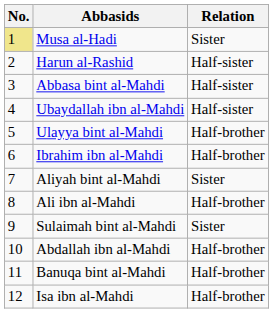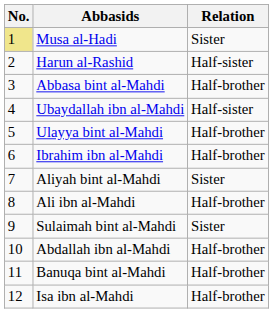 <table class="wikitable" border="2">
 <tr>
 <th>No.</th>
 <th>Abbasids</th>
 <th>Relation</th>
 </tr>
 <tr>
 <td style="background: khaki;">1</td>
 <td><a href='#'>Musa al-Hadi</a></td>
 <td>Sister</td>
 </tr>
 <tr>
 <td>2</td>
 <td><a href='#'>Harun al-Rashid</a></td>
 <td>Half-sister</td>
 </tr>
 <tr>
 <td>3</td>
 <td><a href='#'>Abbasa bint al-Mahdi</a></td>
-<td>Half-sister</td>
+<td>Half-brother</td>
 </tr>
 <tr>
 <td>4</td>
 <td><a href='#'>Ubaydallah ibn al-Mahdi</a></td>
 <td>Half-sister</td>
 </tr>
 <tr>
 <td>5</td>
 <td><a href='#'>Ulayya bint al-Mahdi</a></td>
 <td>Half-brother</td>
 </tr>
 <tr>
 <td>6</td>
 <td><a href='#'>Ibrahim ibn al-Mahdi</a></td>
 <td>Half-brother</td>
 </tr>
 <tr>
 <td>7</td>
 <td>Aliyah bint al-Mahdi</td>
 <td>Sister</td>
 </tr>
 <tr>
 <td>8</td>
 <td>Ali ibn al-Mahdi</td>
 <td>Half-brother</td>
 </tr>
 <tr>
 <td>9</td>
 <td>Sulaimah bint al-Mahdi</td>
 <td>Sister</td>
 </tr>
 <tr>
 <td>10</td>
 <td>Abdallah ibn al-Mahdi</td>
 <td>Half-brother</td>
 </tr>
 <tr>
 <td>11</td>
 <td>Banuqa bint al-Mahdi</td>
 <td>Half-brother</td>
 </tr>
 <tr>
 <td>12</td>
 <td>Isa ibn al-Mahdi</td>
 <td>Half-brother</td>
 </tr>
 </table>
